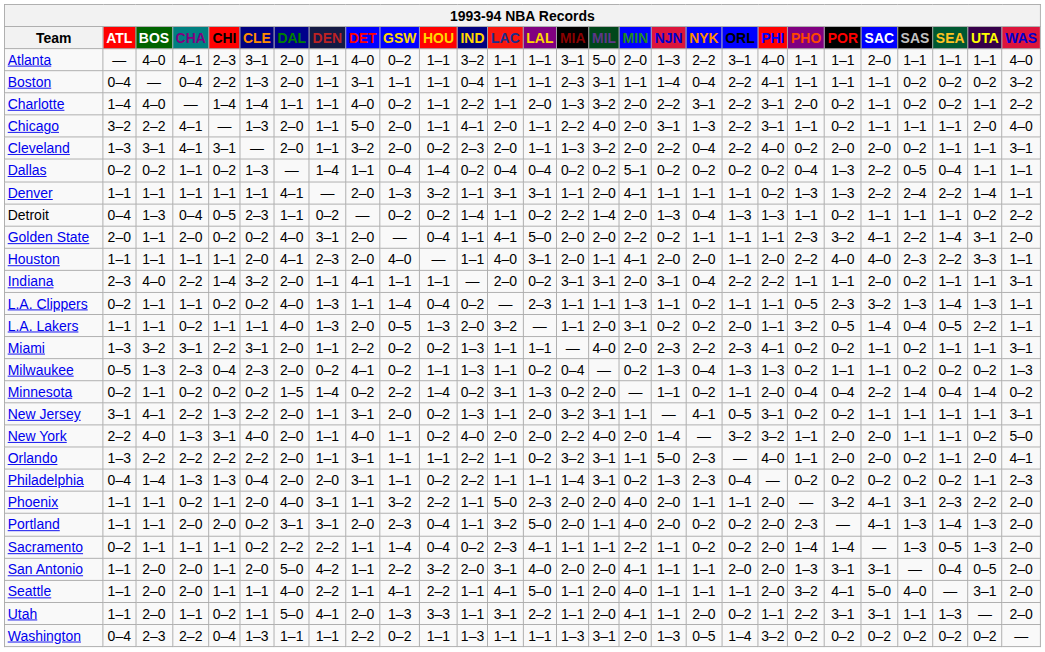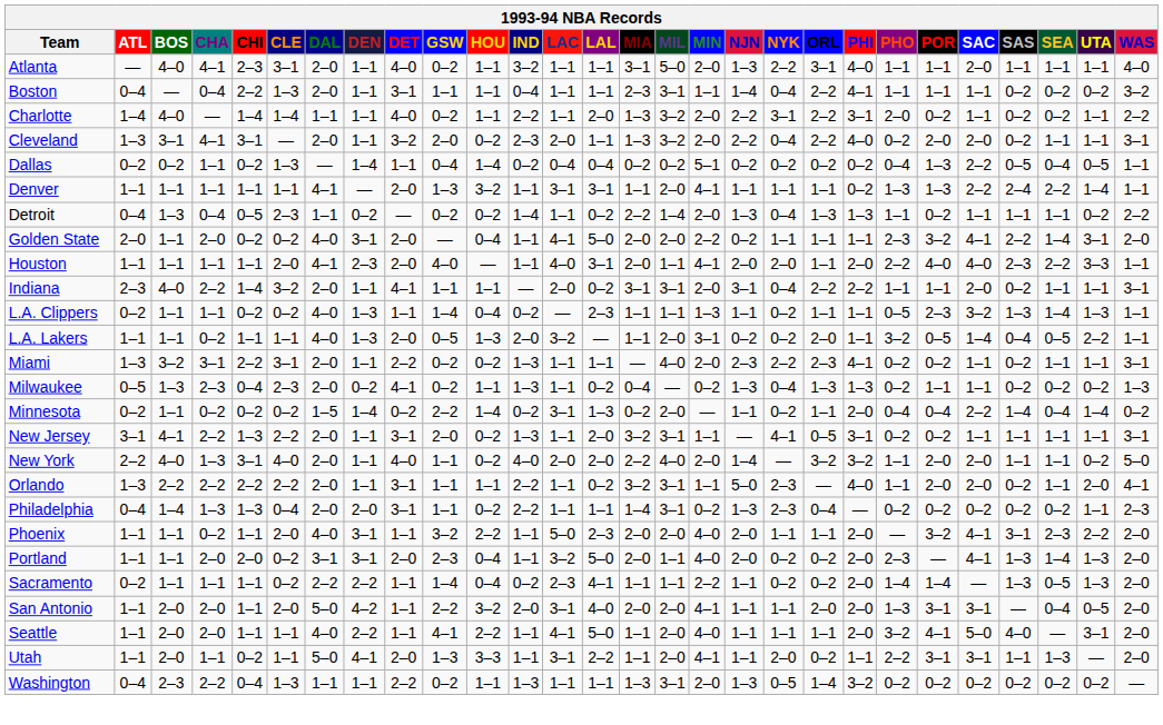 <table class="wikitable" style="font-size:95%; text-align:center;">
 <tr>
 <th colspan=28>1993-94 NBA Records</th>
 </tr>
 <tr>
 <th width=100>Team</th>
 <th style="background:#FF0000;color:#FFFFFF;width=35">ATL</th>
 <th style="background:#006400;color:#FFFFFF;width=35">BOS</th>
 <th style="background:#008080;color:#800080;width=35">CHA</th>
 <th style="background:#FF0000;color:#000000;width=35">CHI</th>
 <th style="background:#000080;color:#FF8C00;width=35">CLE</th>
 <th style="background:#00008B;color:#008000;width=35">DAL</th>
 <th style="background:#141A44;color:#BC2224;width=35">DEN</th>
 <th style="background:#0000FF;color:#FF0000;width=35">DET</th>
 <th style="background:#0000FF;color:#FFD700;width=35">GSW</th>
 <th style="background:#FF0000;color:#FFD700;width=35">HOU</th>
 <th style="background:#000080;color:#FFD700;width=35">IND</th>
 <th style="background:#F9160D;color:#1A2E8B;width=35">LAC</th>
 <th style="background:#800080;color:#FFD700;width=35">LAL</th>
 <th style="background:#000000;color:#8B0000;width=35">MIA</th>
 <th style="background:#00471B;color:#5C378A;width=35">MIL</th>
 <th style="background:#0000FF;color:#228B22;width=35">MIN</th>
 <th style="background:#DC143C;color:#0000CD;width=35">NJN</th>
 <th style="background:#0000FF;color:#FF8C00;width=35">NYK</th>
 <th style="background:#0000FF;color:#000000;width=35">ORL</th>
 <th style="background:#FF0000;color:#0000FF;width=35">PHI</th>
 <th style="background:#800080;color:#FF4500;width=35">PHO</th>
 <th style="background:#000000;color:#FF0000;width=35">POR</th>
 <th style="background:#0000FF;color:#FFFFFF;width=35">SAC</th>
 <th style="background:#000000;color:#C0C0C0;width=35">SAS</th>
 <th style="background:#005831;color:#FFC322;width=35">SEA</th>
 <th style="background:#36004A;color:#FFFF00;width=35">UTA</th>
 <th style="background:#DC143C;color:#0000CD;width=35">WAS</th>
 </tr>
 <tr>
 <td style="text-align:left;"><a href='#'>Atlanta</a></td>
 <td>—</td>
 <td>4–0</td>
 <td>4–1</td>
 <td>2–3</td>
 <td>3–1</td>
 <td>2–0</td>
 <td>1–1</td>
 <td>4–0</td>
 <td>0–2</td>
 <td>1–1</td>
 <td>3–2</td>
 <td>1–1</td>
 <td>1–1</td>
 <td>3–1</td>
 <td>5–0</td>
 <td>2–0</td>
 <td>1–3</td>
 <td>2–2</td>
 <td>3–1</td>
 <td>4–0</td>
 <td>1–1</td>
 <td>1–1</td>
 <td>2–0</td>
 <td>1–1</td>
 <td>1–1</td>
 <td>1–1</td>
 <td>4–0</td>
 </tr>
 <tr>
 <td style="text-align:left;"><a href='#'>Boston</a></td>
 <td>0–4</td>
 <td>—</td>
 <td>0–4</td>
 <td>2–2</td>
 <td>1–3</td>
 <td>2–0</td>
 <td>1–1</td>
 <td>3–1</td>
 <td>1–1</td>
 <td>1–1</td>
 <td>0–4</td>
 <td>1–1</td>
 <td>1–1</td>
 <td>2–3</td>
 <td>3–1</td>
 <td>1–1</td>
 <td>1–4</td>
 <td>0–4</td>
 <td>2–2</td>
 <td>4–1</td>
 <td>1–1</td>
 <td>1–1</td>
 <td>1–1</td>
 <td>0–2</td>
 <td>0–2</td>
 <td>0–2</td>
 <td>3–2</td>
 </tr>
 <tr>
 <td style="text-align:left;"><a href='#'>Charlotte</a></td>
 <td>1–4</td>
 <td>4–0</td>
 <td>—</td>
 <td>1–4</td>
 <td>1–4</td>
 <td>1–1</td>
 <td>1–1</td>
 <td>4–0</td>
 <td>0–2</td>
 <td>1–1</td>
 <td>2–2</td>
 <td>1–1</td>
 <td>2–0</td>
 <td>1–3</td>
 <td>3–2</td>
 <td>2–0</td>
 <td>2–2</td>
 <td>3–1</td>
 <td>2–2</td>
 <td>3–1</td>
 <td>2–0</td>
 <td>0–2</td>
 <td>1–1</td>
 <td>0–2</td>
 <td>0–2</td>
 <td>1–1</td>
 <td>2–2</td>
 </tr>
 <tr>
-<td style="text-align:left;"><a href='#'>Chicago</a></td>
-<td>3–2</td>
-<td>2–2</td>
-<td>4–1</td>
-<td>—</td>
-<td>1–3</td>
-<td>2–0</td>
-<td>1–1</td>
-<td>5–0</td>
-<td>2–0</td>
-<td>1–1</td>
-<td>4–1</td>
-<td>2–0</td>
-<td>1–1</td>
-<td>2–2</td>
-<td>4–0</td>
-<td>2–0</td>
-<td>3–1</td>
-<td>1–3</td>
-<td>2–2</td>
-<td>3–1</td>
-<td>1–1</td>
-<td>0–2</td>
-<td>1–1</td>
-<td>1–1</td>
-<td>1–1</td>
-<td>2–0</td>
-<td>4–0</td>
-</tr>
-<tr>
 <td style="text-align:left;"><a href='#'>Cleveland</a></td>
 <td>1–3</td>
 <td>3–1</td>
 <td>4–1</td>
 <td>3–1</td>
 <td>—</td>
 <td>2–0</td>
 <td>1–1</td>
 <td>3–2</td>
 <td>2–0</td>
 <td>0–2</td>
 <td>2–3</td>
 <td>2–0</td>
 <td>1–1</td>
 <td>1–3</td>
 <td>3–2</td>
 <td>2–0</td>
 <td>2–2</td>
 <td>0–4</td>
 <td>2–2</td>
 <td>4–0</td>
 <td>0–2</td>
 <td>2–0</td>
 <td>2–0</td>
 <td>0–2</td>
 <td>1–1</td>
 <td>1–1</td>
 <td>3–1</td>
 </tr>
 <tr>
 <td style="text-align:left;"><a href='#'>Dallas</a></td>
 <td>0–2</td>
 <td>0–2</td>
 <td>1–1</td>
 <td>0–2</td>
 <td>1–3</td>
 <td>—</td>
 <td>1–4</td>
 <td>1–1</td>
 <td>0–4</td>
 <td>1–4</td>
 <td>0–2</td>
 <td>0–4</td>
 <td>0–4</td>
 <td>0–2</td>
 <td>0–2</td>
 <td>5–1</td>
 <td>0–2</td>
 <td>0–2</td>
 <td>0–2</td>
 <td>0–2</td>
 <td>0–4</td>
 <td>1–3</td>
 <td>2–2</td>
 <td>0–5</td>
 <td>0–4</td>
-<td>1–1</td>
+<td>0–5</td>
 <td>1–1</td>
 </tr>
 <tr>
 <td style="text-align:left;"><a href='#'>Denver</a></td>
 <td>1–1</td>
 <td>1–1</td>
 <td>1–1</td>
 <td>1–1</td>
 <td>1–1</td>
 <td>4–1</td>
 <td>—</td>
 <td>2–0</td>
 <td>1–3</td>
 <td>3–2</td>
 <td>1–1</td>
 <td>3–1</td>
 <td>3–1</td>
 <td>1–1</td>
 <td>2–0</td>
 <td>4–1</td>
 <td>1–1</td>
 <td>1–1</td>
 <td>1–1</td>
 <td>0–2</td>
 <td>1–3</td>
 <td>1–3</td>
 <td>2–2</td>
 <td>2–4</td>
 <td>2–2</td>
 <td>1–4</td>
 <td>1–1</td>
 </tr>
 <tr>
 <td style="text-align:left;">Detroit</td>
 <td>0–4</td>
 <td>1–3</td>
 <td>0–4</td>
 <td>0–5</td>
 <td>2–3</td>
 <td>1–1</td>
 <td>0–2</td>
 <td>—</td>
 <td>0–2</td>
 <td>0–2</td>
 <td>1–4</td>
 <td>1–1</td>
 <td>0–2</td>
 <td>2–2</td>
 <td>1–4</td>
 <td>2–0</td>
 <td>1–3</td>
 <td>0–4</td>
 <td>1–3</td>
 <td>1–3</td>
 <td>1–1</td>
 <td>0–2</td>
 <td>1–1</td>
 <td>1–1</td>
 <td>1–1</td>
 <td>0–2</td>
 <td>2–2</td>
 </tr>
 <tr>
 <td style="text-align:left;"><a href='#'>Golden State</a></td>
 <td>2–0</td>
 <td>1–1</td>
 <td>2–0</td>
 <td>0–2</td>
 <td>0–2</td>
 <td>4–0</td>
 <td>3–1</td>
 <td>2–0</td>
 <td>—</td>
 <td>0–4</td>
 <td>1–1</td>
 <td>4–1</td>
 <td>5–0</td>
 <td>2–0</td>
 <td>2–0</td>
 <td>2–2</td>
 <td>0–2</td>
 <td>1–1</td>
 <td>1–1</td>
 <td>1–1</td>
 <td>2–3</td>
 <td>3–2</td>
 <td>4–1</td>
 <td>2–2</td>
 <td>1–4</td>
 <td>3–1</td>
 <td>2–0</td>
 </tr>
 <tr>
 <td style="text-align:left;"><a href='#'>Houston</a></td>
 <td>1–1</td>
 <td>1–1</td>
 <td>1–1</td>
 <td>1–1</td>
 <td>2–0</td>
 <td>4–1</td>
 <td>2–3</td>
 <td>2–0</td>
 <td>4–0</td>
 <td>—</td>
 <td>1–1</td>
 <td>4–0</td>
 <td>3–1</td>
 <td>2–0</td>
 <td>1–1</td>
 <td>4–1</td>
 <td>2–0</td>
 <td>2–0</td>
 <td>1–1</td>
 <td>2–0</td>
 <td>2–2</td>
 <td>4–0</td>
 <td>4–0</td>
 <td>2–3</td>
 <td>2–2</td>
 <td>3–3</td>
 <td>1–1</td>
 </tr>
 <tr>
 <td style="text-align:left;"><a href='#'>Indiana</a></td>
 <td>2–3</td>
 <td>4–0</td>
 <td>2–2</td>
 <td>1–4</td>
 <td>3–2</td>
 <td>2–0</td>
 <td>1–1</td>
 <td>4–1</td>
 <td>1–1</td>
 <td>1–1</td>
 <td>—</td>
 <td>2–0</td>
 <td>0–2</td>
 <td>3–1</td>
 <td>3–1</td>
 <td>2–0</td>
 <td>3–1</td>
 <td>0–4</td>
 <td>2–2</td>
 <td>2–2</td>
 <td>1–1</td>
 <td>1–1</td>
 <td>2–0</td>
 <td>0–2</td>
 <td>1–1</td>
 <td>1–1</td>
 <td>3–1</td>
 </tr>
 <tr>
 <td style="text-align:left;"><a href='#'>L.A. Clippers</a></td>
 <td>0–2</td>
 <td>1–1</td>
 <td>1–1</td>
 <td>0–2</td>
 <td>0–2</td>
 <td>4–0</td>
 <td>1–3</td>
 <td>1–1</td>
 <td>1–4</td>
 <td>0–4</td>
 <td>0–2</td>
 <td>—</td>
 <td>2–3</td>
 <td>1–1</td>
 <td>1–1</td>
 <td>1–3</td>
 <td>1–1</td>
 <td>0–2</td>
 <td>1–1</td>
 <td>1–1</td>
 <td>0–5</td>
 <td>2–3</td>
 <td>3–2</td>
 <td>1–3</td>
 <td>1–4</td>
 <td>1–3</td>
 <td>1–1</td>
 </tr>
 <tr>
 <td style="text-align:left;"><a href='#'>L.A. Lakers</a></td>
 <td>1–1</td>
 <td>1–1</td>
 <td>0–2</td>
 <td>1–1</td>
 <td>1–1</td>
 <td>4–0</td>
 <td>1–3</td>
 <td>2–0</td>
 <td>0–5</td>
 <td>1–3</td>
 <td>2–0</td>
 <td>3–2</td>
 <td>—</td>
 <td>1–1</td>
 <td>2–0</td>
 <td>3–1</td>
 <td>0–2</td>
 <td>0–2</td>
 <td>2–0</td>
 <td>1–1</td>
 <td>3–2</td>
 <td>0–5</td>
 <td>1–4</td>
 <td>0–4</td>
 <td>0–5</td>
 <td>2–2</td>
 <td>1–1</td>
 </tr>
 <tr>
 <td style="text-align:left;"><a href='#'>Miami</a></td>
 <td>1–3</td>
 <td>3–2</td>
 <td>3–1</td>
 <td>2–2</td>
 <td>3–1</td>
 <td>2–0</td>
 <td>1–1</td>
 <td>2–2</td>
 <td>0–2</td>
 <td>0–2</td>
 <td>1–3</td>
 <td>1–1</td>
 <td>1–1</td>
 <td>—</td>
 <td>4–0</td>
 <td>2–0</td>
 <td>2–3</td>
 <td>2–2</td>
 <td>2–3</td>
 <td>4–1</td>
 <td>0–2</td>
 <td>0–2</td>
 <td>1–1</td>
 <td>0–2</td>
 <td>1–1</td>
 <td>1–1</td>
 <td>3–1</td>
 </tr>
 <tr>
 <td style="text-align:left;"><a href='#'>Milwaukee</a></td>
 <td>0–5</td>
 <td>1–3</td>
 <td>2–3</td>
 <td>0–4</td>
 <td>2–3</td>
 <td>2–0</td>
 <td>0–2</td>
 <td>4–1</td>
 <td>0–2</td>
 <td>1–1</td>
 <td>1–3</td>
 <td>1–1</td>
 <td>0–2</td>
 <td>0–4</td>
 <td>—</td>
 <td>0–2</td>
 <td>1–3</td>
 <td>0–4</td>
 <td>1–3</td>
 <td>1–3</td>
 <td>0–2</td>
 <td>1–1</td>
 <td>1–1</td>
 <td>0–2</td>
 <td>0–2</td>
 <td>0–2</td>
 <td>1–3</td>
 </tr>
 <tr>
 <td style="text-align:left;"><a href='#'>Minnesota</a></td>
 <td>0–2</td>
 <td>1–1</td>
 <td>0–2</td>
 <td>0–2</td>
 <td>0–2</td>
 <td>1–5</td>
 <td>1–4</td>
 <td>0–2</td>
 <td>2–2</td>
 <td>1–4</td>
 <td>0–2</td>
 <td>3–1</td>
 <td>1–3</td>
 <td>0–2</td>
 <td>2–0</td>
 <td>—</td>
 <td>1–1</td>
 <td>0–2</td>
 <td>1–1</td>
 <td>2–0</td>
 <td>0–4</td>
 <td>0–4</td>
 <td>2–2</td>
 <td>1–4</td>
 <td>0–4</td>
 <td>1–4</td>
 <td>0–2</td>
 </tr>
 <tr>
 <td style="text-align:left;"><a href='#'>New Jersey</a></td>
 <td>3–1</td>
 <td>4–1</td>
 <td>2–2</td>
 <td>1–3</td>
 <td>2–2</td>
 <td>2–0</td>
 <td>1–1</td>
 <td>3–1</td>
 <td>2–0</td>
 <td>0–2</td>
 <td>1–3</td>
 <td>1–1</td>
 <td>2–0</td>
 <td>3–2</td>
 <td>3–1</td>
 <td>1–1</td>
 <td>—</td>
 <td>4–1</td>
 <td>0–5</td>
 <td>3–1</td>
 <td>0–2</td>
 <td>0–2</td>
 <td>1–1</td>
 <td>1–1</td>
 <td>1–1</td>
 <td>1–1</td>
 <td>3–1</td>
 </tr>
 <tr>
 <td style="text-align:left;"><a href='#'>New York</a></td>
 <td>2–2</td>
 <td>4–0</td>
 <td>1–3</td>
 <td>3–1</td>
 <td>4–0</td>
 <td>2–0</td>
 <td>1–1</td>
 <td>4–0</td>
 <td>1–1</td>
 <td>0–2</td>
 <td>4–0</td>
 <td>2–0</td>
 <td>2–0</td>
 <td>2–2</td>
 <td>4–0</td>
 <td>2–0</td>
 <td>1–4</td>
 <td>—</td>
 <td>3–2</td>
 <td>3–2</td>
 <td>1–1</td>
 <td>2–0</td>
 <td>2–0</td>
 <td>1–1</td>
 <td>1–1</td>
 <td>0–2</td>
 <td>5–0</td>
 </tr>
 <tr>
 <td style="text-align:left;"><a href='#'>Orlando</a></td>
 <td>1–3</td>
 <td>2–2</td>
 <td>2–2</td>
 <td>2–2</td>
 <td>2–2</td>
 <td>2–0</td>
 <td>1–1</td>
 <td>3–1</td>
 <td>1–1</td>
 <td>1–1</td>
 <td>2–2</td>
 <td>1–1</td>
 <td>0–2</td>
 <td>3–2</td>
 <td>3–1</td>
 <td>1–1</td>
 <td>5–0</td>
 <td>2–3</td>
 <td>—</td>
 <td>4–0</td>
 <td>1–1</td>
 <td>2–0</td>
 <td>2–0</td>
 <td>0–2</td>
 <td>1–1</td>
 <td>2–0</td>
 <td>4–1</td>
 </tr>
 <tr>
 <td style="text-align:left;"><a href='#'>Philadelphia</a></td>
 <td>0–4</td>
 <td>1–4</td>
 <td>1–3</td>
 <td>1–3</td>
 <td>0–4</td>
 <td>2–0</td>
 <td>2–0</td>
 <td>3–1</td>
 <td>1–1</td>
 <td>0–2</td>
 <td>2–2</td>
 <td>1–1</td>
 <td>1–1</td>
 <td>1–4</td>
 <td>3–1</td>
 <td>0–2</td>
 <td>1–3</td>
 <td>2–3</td>
 <td>0–4</td>
 <td>—</td>
 <td>0–2</td>
 <td>0–2</td>
 <td>0–2</td>
 <td>0–2</td>
 <td>0–2</td>
 <td>1–1</td>
 <td>2–3</td>
 </tr>
 <tr>
 <td style="text-align:left;"><a href='#'>Phoenix</a></td>
 <td>1–1</td>
 <td>1–1</td>
 <td>0–2</td>
 <td>1–1</td>
 <td>2–0</td>
 <td>4–0</td>
 <td>3–1</td>
 <td>1–1</td>
 <td>3–2</td>
 <td>2–2</td>
 <td>1–1</td>
 <td>5–0</td>
 <td>2–3</td>
 <td>2–0</td>
 <td>2–0</td>
 <td>4–0</td>
 <td>2–0</td>
 <td>1–1</td>
 <td>1–1</td>
 <td>2–0</td>
 <td>—</td>
 <td>3–2</td>
 <td>4–1</td>
 <td>3–1</td>
 <td>2–3</td>
 <td>2–2</td>
 <td>2–0</td>
 </tr>
 <tr>
 <td style="text-align:left;"><a href='#'>Portland</a></td>
 <td>1–1</td>
 <td>1–1</td>
 <td>2–0</td>
 <td>2–0</td>
 <td>0–2</td>
 <td>3–1</td>
 <td>3–1</td>
 <td>2–0</td>
 <td>2–3</td>
 <td>0–4</td>
 <td>1–1</td>
 <td>3–2</td>
 <td>5–0</td>
 <td>2–0</td>
 <td>1–1</td>
 <td>4–0</td>
 <td>2–0</td>
 <td>0–2</td>
 <td>0–2</td>
 <td>2–0</td>
 <td>2–3</td>
 <td>—</td>
 <td>4–1</td>
 <td>1–3</td>
 <td>1–4</td>
 <td>1–3</td>
 <td>2–0</td>
 </tr>
 <tr>
 <td style="text-align:left;"><a href='#'>Sacramento</a></td>
 <td>0–2</td>
 <td>1–1</td>
 <td>1–1</td>
 <td>1–1</td>
 <td>0–2</td>
 <td>2–2</td>
 <td>2–2</td>
 <td>1–1</td>
 <td>1–4</td>
 <td>0–4</td>
 <td>0–2</td>
 <td>2–3</td>
 <td>4–1</td>
 <td>1–1</td>
 <td>1–1</td>
 <td>2–2</td>
 <td>1–1</td>
 <td>0–2</td>
 <td>0–2</td>
 <td>2–0</td>
 <td>1–4</td>
 <td>1–4</td>
 <td>—</td>
 <td>1–3</td>
 <td>0–5</td>
 <td>1–3</td>
 <td>2–0</td>
 </tr>
 <tr>
 <td style="text-align:left;"><a href='#'>San Antonio</a></td>
 <td>1–1</td>
 <td>2–0</td>
 <td>2–0</td>
 <td>1–1</td>
 <td>2–0</td>
 <td>5–0</td>
 <td>4–2</td>
 <td>1–1</td>
 <td>2–2</td>
 <td>3–2</td>
 <td>2–0</td>
 <td>3–1</td>
 <td>4–0</td>
 <td>2–0</td>
 <td>2–0</td>
 <td>4–1</td>
 <td>1–1</td>
 <td>1–1</td>
 <td>2–0</td>
 <td>2–0</td>
 <td>1–3</td>
 <td>3–1</td>
 <td>3–1</td>
 <td>—</td>
 <td>0–4</td>
 <td>0–5</td>
 <td>2–0</td>
 </tr>
 <tr>
 <td style="text-align:left;"><a href='#'>Seattle</a></td>
 <td>1–1</td>
 <td>2–0</td>
 <td>2–0</td>
 <td>1–1</td>
 <td>1–1</td>
 <td>4–0</td>
 <td>2–2</td>
 <td>1–1</td>
 <td>4–1</td>
 <td>2–2</td>
 <td>1–1</td>
 <td>4–1</td>
 <td>5–0</td>
 <td>1–1</td>
 <td>2–0</td>
 <td>4–0</td>
 <td>1–1</td>
 <td>1–1</td>
 <td>1–1</td>
 <td>2–0</td>
 <td>3–2</td>
 <td>4–1</td>
 <td>5–0</td>
 <td>4–0</td>
 <td>—</td>
 <td>3–1</td>
 <td>2–0</td>
 </tr>
 <tr>
 <td style="text-align:left;"><a href='#'>Utah</a></td>
 <td>1–1</td>
 <td>2–0</td>
 <td>1–1</td>
 <td>0–2</td>
 <td>1–1</td>
 <td>5–0</td>
 <td>4–1</td>
 <td>2–0</td>
 <td>1–3</td>
 <td>3–3</td>
 <td>1–1</td>
 <td>3–1</td>
 <td>2–2</td>
 <td>1–1</td>
 <td>2–0</td>
 <td>4–1</td>
 <td>1–1</td>
 <td>2–0</td>
 <td>0–2</td>
 <td>1–1</td>
 <td>2–2</td>
 <td>3–1</td>
 <td>3–1</td>
 <td>1–1</td>
 <td>1–3</td>
 <td>—</td>
 <td>2–0</td>
 </tr>
 <tr>
 <td style="text-align:left;"><a href='#'>Washington</a></td>
 <td>0–4</td>
 <td>2–3</td>
 <td>2–2</td>
 <td>0–4</td>
 <td>1–3</td>
 <td>1–1</td>
 <td>1–1</td>
 <td>2–2</td>
 <td>0–2</td>
 <td>1–1</td>
 <td>1–3</td>
 <td>1–1</td>
 <td>1–1</td>
 <td>1–3</td>
 <td>3–1</td>
 <td>2–0</td>
 <td>1–3</td>
 <td>0–5</td>
 <td>1–4</td>
 <td>3–2</td>
 <td>0–2</td>
 <td>0–2</td>
 <td>0–2</td>
 <td>0–2</td>
 <td>0–2</td>
 <td>0–2</td>
 <td>—</td>
 </tr>
 </table>
